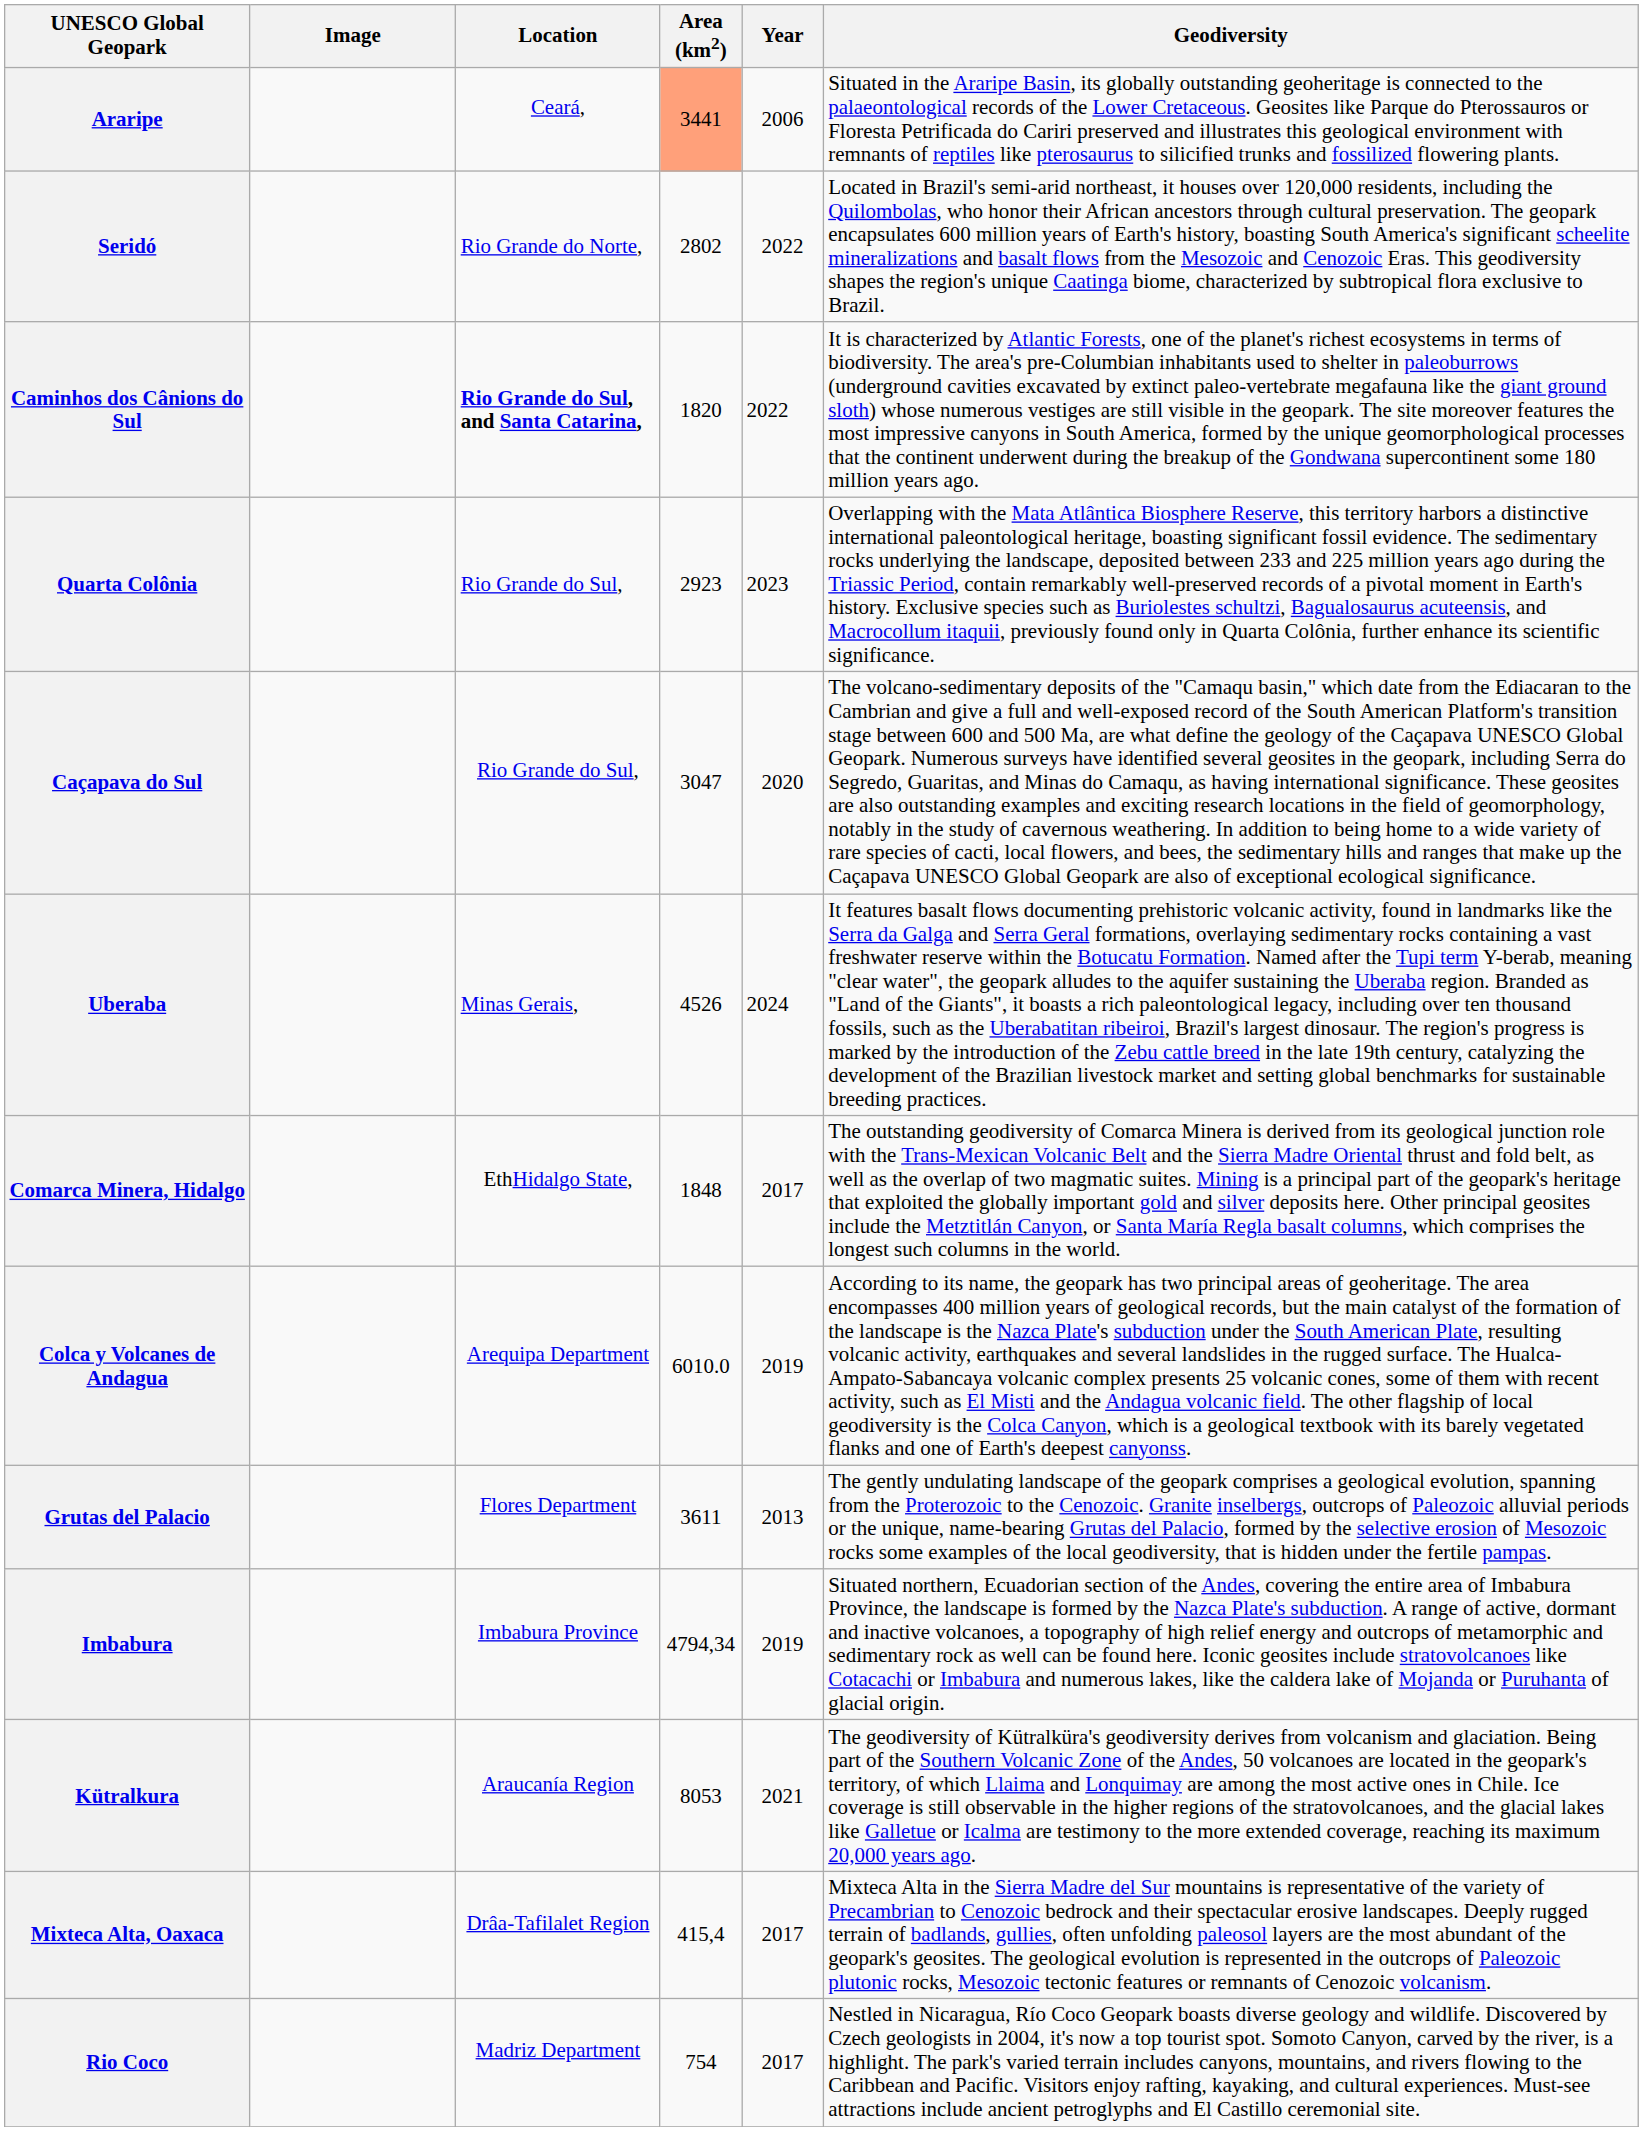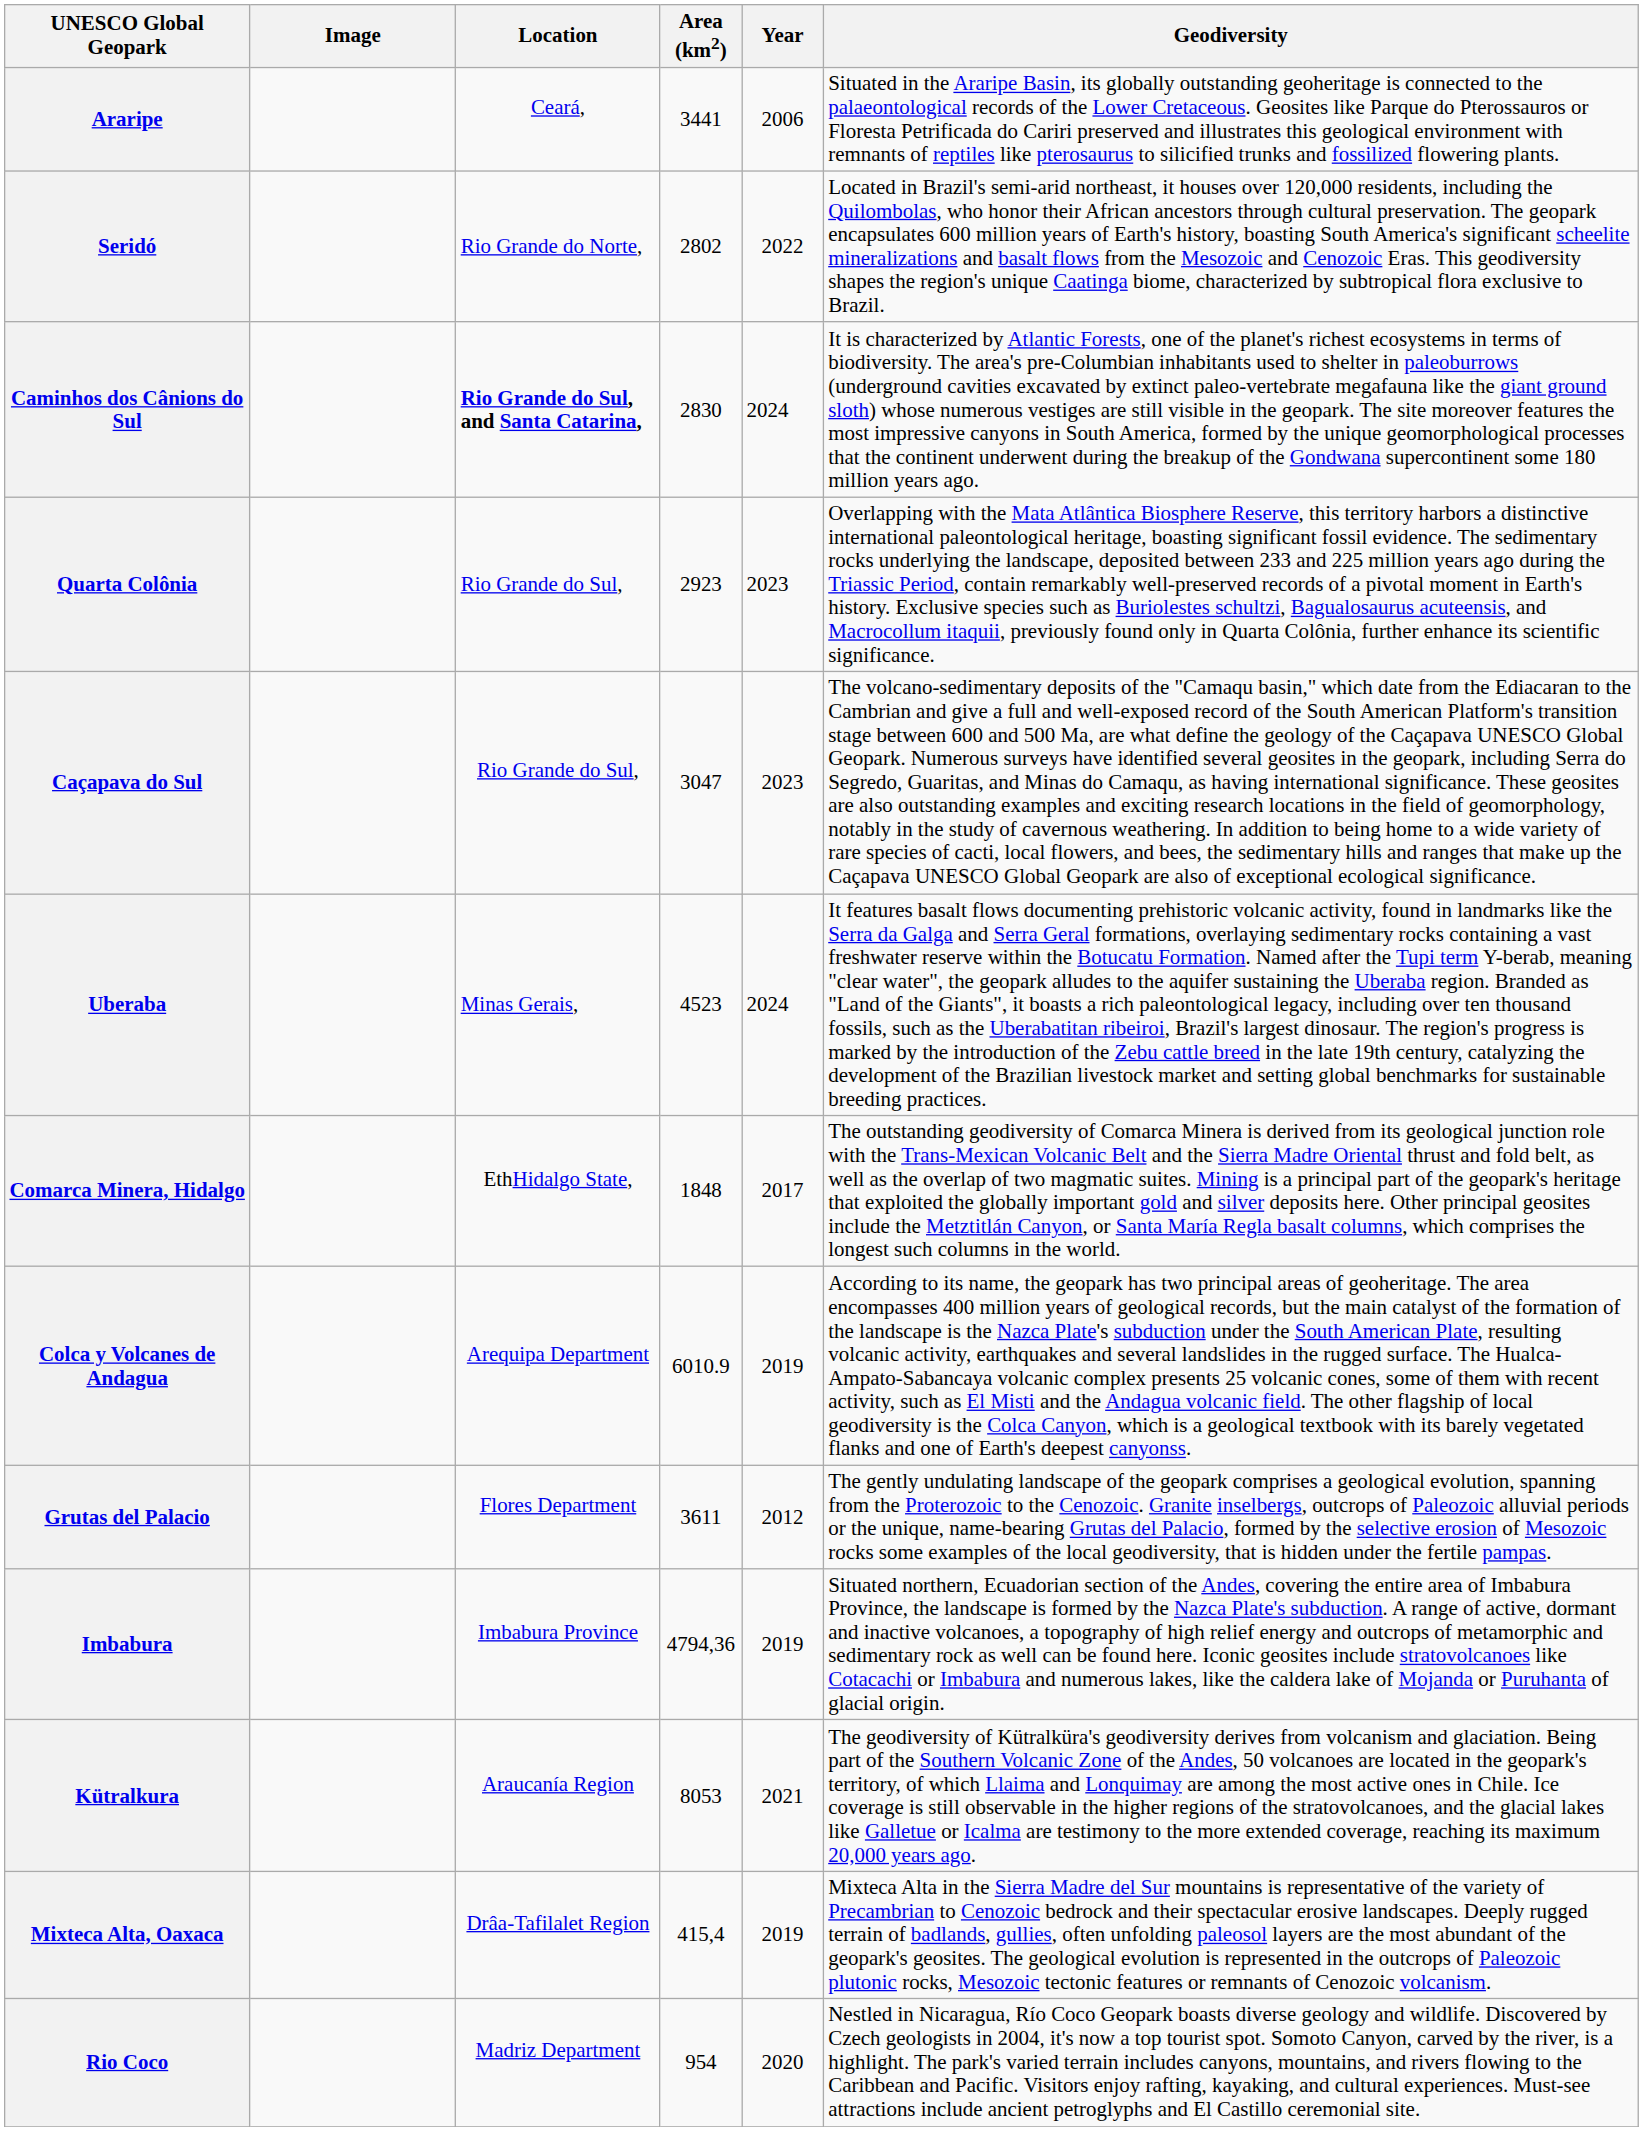 <table class="wikitable sortable plainrowheaders">
 <tr>
 <th scope="col" style="width:15%;">UNESCO Global Geopark</th>
 <th scope="col" class="unsortable" style="width:150px;">Image</th>
 <th scope="col" style="width:12.5%;">Location</th>
 <th scope="col" style="width:5%;">Area<br>(km<sup>2</sup>)<br></th>
 <th scope="col" style="width:5%;">Year</th>
 <th scope="col" class="unsortable">Geodiversity</th>
 </tr>
 <tr>
 <th><strong><a href='#'>Araripe</a></strong></th>
 <td></td>
 <td align="center"><a href='#'>Ceará</a>,<br><br><small></small></td>
-<td align="center" style="background: lightsalmon;">3441</td>
+<td align="center">3441</td>
 <td align="center">2006</td>
 <td>Situated in the <a href='#'>Araripe Basin</a>, its globally outstanding geoheritage is connected to the <a href='#'>palaeontological</a> records of the <a href='#'>Lower Cretaceous</a>. Geosites like Parque do Pterossauros or  Floresta Petrificada do Cariri preserved and illustrates this geological environment with remnants of <a href='#'>reptiles</a> like <a href='#'>pterosaurus</a> to silicified trunks and <a href='#'>fossilized</a> flowering plants.</td>
 </tr>
 <tr>
 <th><strong><a href='#'>Seridó</a></strong></th>
 <td></td>
 <td><a href='#'>Rio Grande do Norte</a>, </td>
 <td align="center">2802</td>
 <td align="center">2022</td>
 <td>Located in Brazil's semi-arid northeast, it houses over 120,000 residents, including the <a href='#'>Quilombolas</a>, who honor their African ancestors through cultural preservation. The geopark encapsulates 600 million years of Earth's history, boasting South America's significant <a href='#'>scheelite mineralizations</a> and <a href='#'>basalt flows</a> from the <a href='#'>Mesozoic</a> and <a href='#'>Cenozoic</a> Eras. This geodiversity shapes the region's unique <a href='#'>Caatinga</a> biome, characterized by subtropical flora exclusive to Brazil.</td>
 </tr>
 <tr>
 <th><a href='#'>Caminhos dos Cânions do Sul</a></th>
 <td></td>
 <td><strong><a href='#'>Rio Grande do Sul</a>, and <a href='#'>Santa Catarina</a>, </strong></td>
-<td align="center">1820</td>
-<td>2022</td>
+<td align="center">2830</td>
+<td>2024</td>
 <td>It is characterized by <a href='#'>Atlantic Forests</a>, one of the planet's richest ecosystems in terms of biodiversity. The area's pre-Columbian inhabitants used to shelter in <a href='#'>paleoburrows</a> (underground cavities excavated by extinct paleo-vertebrate megafauna like the <a href='#'>giant ground sloth</a>) whose numerous vestiges are still visible in the geopark. The site moreover features the most impressive canyons in South America, formed by the unique geomorphological processes that the continent underwent during the breakup of the <a href='#'>Gondwana</a> supercontinent some 180 million years ago.</td>
 </tr>
 <tr>
 <th><a href='#'><strong>Quarta Colônia</strong></a></th>
 <td></td>
 <td><a href='#'>Rio Grande do Sul</a>, </td>
 <td align="center">2923</td>
 <td>2023</td>
 <td>Overlapping with the <a href='#'>Mata Atlântica Biosphere Reserve</a>, this territory harbors a distinctive international paleontological heritage, boasting significant fossil evidence. The sedimentary rocks underlying the landscape, deposited between 233 and 225 million years ago during the <a href='#'>Triassic Period</a>, contain remarkably well-preserved records of a pivotal moment in Earth's history. Exclusive species such as <a href='#'>Buriolestes schultzi</a>, <a href='#'>Bagualosaurus acuteensis</a>, and <a href='#'>Macrocollum itaquii</a>, previously found only in Quarta Colônia, further enhance its scientific significance.</td>
 </tr>
 <tr>
 <th scope="row"><a href='#'>Caçapava do Sul</a></th>
 <td></td>
 <td align="center"><a href='#'>Rio Grande do Sul</a>,<br><br></td>
 <td align="center">3047</td>
-<td align="center">2020</td>
+<td align="center">2023</td>
 <td>The volcano-sedimentary deposits of the "Camaqu basin," which date from the Ediacaran to the Cambrian and give a full and well-exposed record of the South American Platform's transition stage between 600 and 500 Ma, are what define the geology of the Caçapava UNESCO Global Geopark. Numerous surveys have identified several geosites in the geopark, including Serra do Segredo, Guaritas, and Minas do Camaqu, as having international significance. These geosites are also outstanding examples and exciting research locations in the field of geomorphology, notably in the study of cavernous weathering. In addition to being home to a wide variety of rare species of cacti, local flowers, and bees, the sedimentary hills and ranges that make up the Caçapava UNESCO Global Geopark are also of exceptional ecological significance.</td>
 </tr>
 <tr>
 <th><a href='#'>Uberaba</a></th>
 <td></td>
 <td><a href='#'>Minas Gerais</a>, </td>
-<td align="center">4526</td>
+<td align="center">4523</td>
 <td>2024</td>
 <td>It features basalt flows documenting prehistoric volcanic activity, found in landmarks like the <a href='#'>Serra da Galga</a> and <a href='#'>Serra Geral</a> formations, overlaying sedimentary rocks containing a vast freshwater reserve within the <a href='#'>Botucatu Formation</a>. Named after the <a href='#'>Tupi term</a> Y-berab, meaning "clear water", the geopark alludes to the aquifer sustaining the <a href='#'>Uberaba</a> region. Branded as "Land of the Giants", it boasts a rich paleontological legacy, including over ten thousand fossils, such as the <a href='#'>Uberabatitan ribeiroi</a>, Brazil's largest dinosaur. The region's progress is marked by the introduction of the <a href='#'>Zebu cattle breed</a> in the late 19th century, catalyzing the development of the Brazilian livestock market and setting global benchmarks for sustainable breeding practices.</td>
 </tr>
 <tr>
 <th scope="row"><a href='#'>Comarca Minera, Hidalgo</a></th>
 <td></td>
 <td align="center"><span>Eth</span><a href='#'>Hidalgo State</a>,<br><br><small></small></td>
 <td align="center">1848</td>
 <td align="center">2017</td>
 <td>The outstanding geodiversity of Comarca Minera is derived from its geological junction role with the <a href='#'>Trans-Mexican Volcanic Belt</a> and the <a href='#'>Sierra Madre Oriental</a> thrust and fold belt, as well as the overlap of two magmatic suites. <a href='#'>Mining</a> is a principal part of the geopark's heritage that exploited the globally important <a href='#'>gold</a> and <a href='#'>silver</a> deposits here. Other principal geosites include the <a href='#'>Metztitlán Canyon</a>, or <a href='#'>Santa María Regla basalt columns</a>, which comprises the longest such columns in the world.</td>
 </tr>
 <tr>
 <th scope="row"><a href='#'>Colca y Volcanes de Andagua</a></th>
 <td></td>
 <td align="center"><a href='#'>Arequipa Department</a><br><br><small></small></td>
-<td align="center">6010.0</td>
+<td align="center">6010.9</td>
 <td align="center">2019</td>
 <td>According to its name, the geopark has two principal areas of geoheritage. The area encompasses 400 million years of geological records, but the main catalyst of the formation of the landscape is the <a href='#'>Nazca Plate</a>'s <a href='#'>subduction</a> under the <a href='#'>South American Plate</a>, resulting volcanic activity, earthquakes and several landslides in the rugged surface. The Hualca-Ampato-Sabancaya volcanic complex presents 25 volcanic cones, some of them with recent activity, such as <a href='#'>El Misti</a> and the <a href='#'>Andagua volcanic field</a>. The other flagship of local geodiversity is the <a href='#'>Colca Canyon</a>, which is a geological textbook with its barely vegetated flanks and one of Earth's deepest <a href='#'>canyonss</a>.</td>
 </tr>
 <tr>
 <th scope="row"><a href='#'>Grutas del Palacio</a></th>
 <td></td>
 <td align="center"><a href='#'>Flores Department</a><br><br><small></small></td>
 <td align="center">3611</td>
-<td align="center">2013</td>
+<td align="center">2012</td>
 <td>The gently undulating landscape of the geopark comprises a geological evolution, spanning from the <a href='#'>Proterozoic</a> to the <a href='#'>Cenozoic</a>. <a href='#'>Granite</a> <a href='#'>inselbergs</a>, outcrops of <a href='#'>Paleozoic</a> alluvial periods or the unique, name-bearing <a href='#'>Grutas del Palacio</a>, formed by the <a href='#'>selective erosion</a> of <a href='#'>Mesozoic</a> rocks some examples of the local geodiversity, that is hidden under the fertile <a href='#'>pampas</a>.</td>
 </tr>
 <tr>
 <th scope="row"><a href='#'>Imbabura</a></th>
 <td></td>
 <td align="center"><a href='#'>Imbabura Province</a><br><br><small></small></td>
-<td align="center">4794,34</td>
+<td align="center">4794,36</td>
 <td align="center">2019</td>
 <td>Situated northern, Ecuadorian section of the <a href='#'>Andes</a>, covering the entire area of Imbabura Province, the landscape is formed by the <a href='#'>Nazca Plate's subduction</a>. A range of active, dormant and inactive volcanoes, a topography of high relief energy and outcrops of metamorphic and sedimentary rock as well can be found here. Iconic geosites include <a href='#'>stratovolcanoes</a> like <a href='#'>Cotacachi</a> or <a href='#'>Imbabura</a> and numerous lakes, like the caldera lake of <a href='#'>Mojanda</a> or <a href='#'>Puruhanta</a> of glacial origin.</td>
 </tr>
 <tr>
 <th scope="row"><a href='#'>Kütralkura</a></th>
 <td></td>
 <td align="center"><a href='#'>Araucanía Region</a><br><br><small></small></td>
 <td align="center">8053</td>
 <td align="center">2021</td>
 <td>The geodiversity of Kütralküra's geodiversity derives from volcanism and glaciation. Being part of the <a href='#'>Southern Volcanic Zone</a> of the <a href='#'>Andes</a>, 50 volcanoes are located in the geopark's territory, of which <a href='#'>Llaima</a> and <a href='#'>Lonquimay</a> are among the most active ones in Chile. Ice coverage is still observable in the higher regions of the stratovolcanoes, and the glacial lakes like <a href='#'>Galletue</a> or <a href='#'>Icalma</a> are testimony to the more extended coverage, reaching its maximum <a href='#'>20,000 years ago</a>.</td>
 </tr>
 <tr>
 <th scope="row"><a href='#'>Mixteca Alta, Oaxaca</a></th>
 <td></td>
 <td align="center"><a href='#'>Drâa-Tafilalet Region</a><br><br><small></small></td>
 <td align="center">415,4</td>
-<td align="center">2017</td>
+<td align="center">2019</td>
 <td>Mixteca Alta in the <a href='#'>Sierra Madre del Sur</a> mountains is representative of the variety of <a href='#'>Precambrian</a> to <a href='#'>Cenozoic</a> bedrock and their spectacular erosive landscapes. Deeply rugged terrain of <a href='#'>badlands</a>, <a href='#'>gullies</a>, often unfolding <a href='#'>paleosol</a> layers are the most abundant of the geopark's geosites. The geological evolution is represented in the outcrops of <a href='#'>Paleozoic</a> <a href='#'>plutonic</a> rocks, <a href='#'>Mesozoic</a> tectonic features or remnants of Cenozoic <a href='#'>volcanism</a>.</td>
 </tr>
 <tr>
 <th scope="row"><a href='#'>Rio Coco</a></th>
 <td></td>
 <td align="center"><a href='#'>Madriz Department</a><br><br><small></small></td>
-<td align="center">754</td>
-<td align="center">2017</td>
+<td align="center">954</td>
+<td align="center">2020</td>
 <td>Nestled in Nicaragua, Río Coco Geopark boasts diverse geology and wildlife. Discovered by Czech geologists in 2004, it's now a top tourist spot. Somoto Canyon, carved by the river, is a highlight. The park's varied terrain includes canyons, mountains, and rivers flowing to the Caribbean and Pacific. Visitors enjoy rafting, kayaking, and cultural experiences. Must-see attractions include ancient petroglyphs and El Castillo ceremonial site.</td>
 </tr>
 </table>
